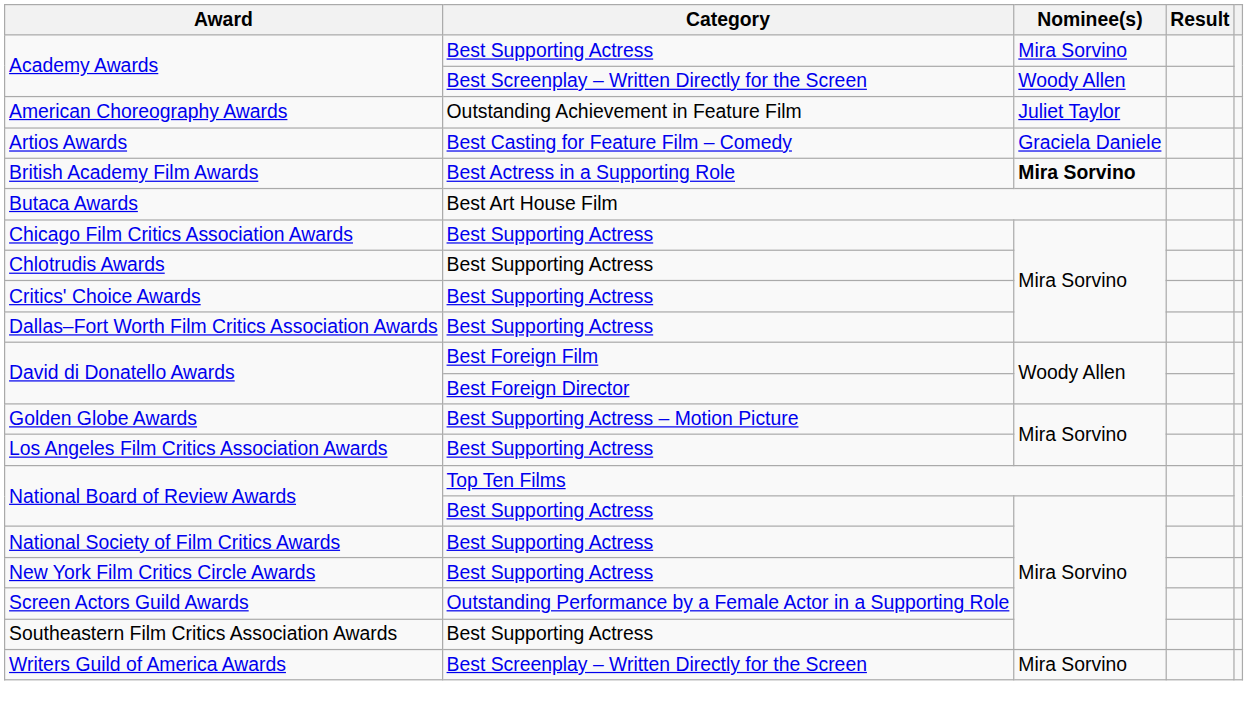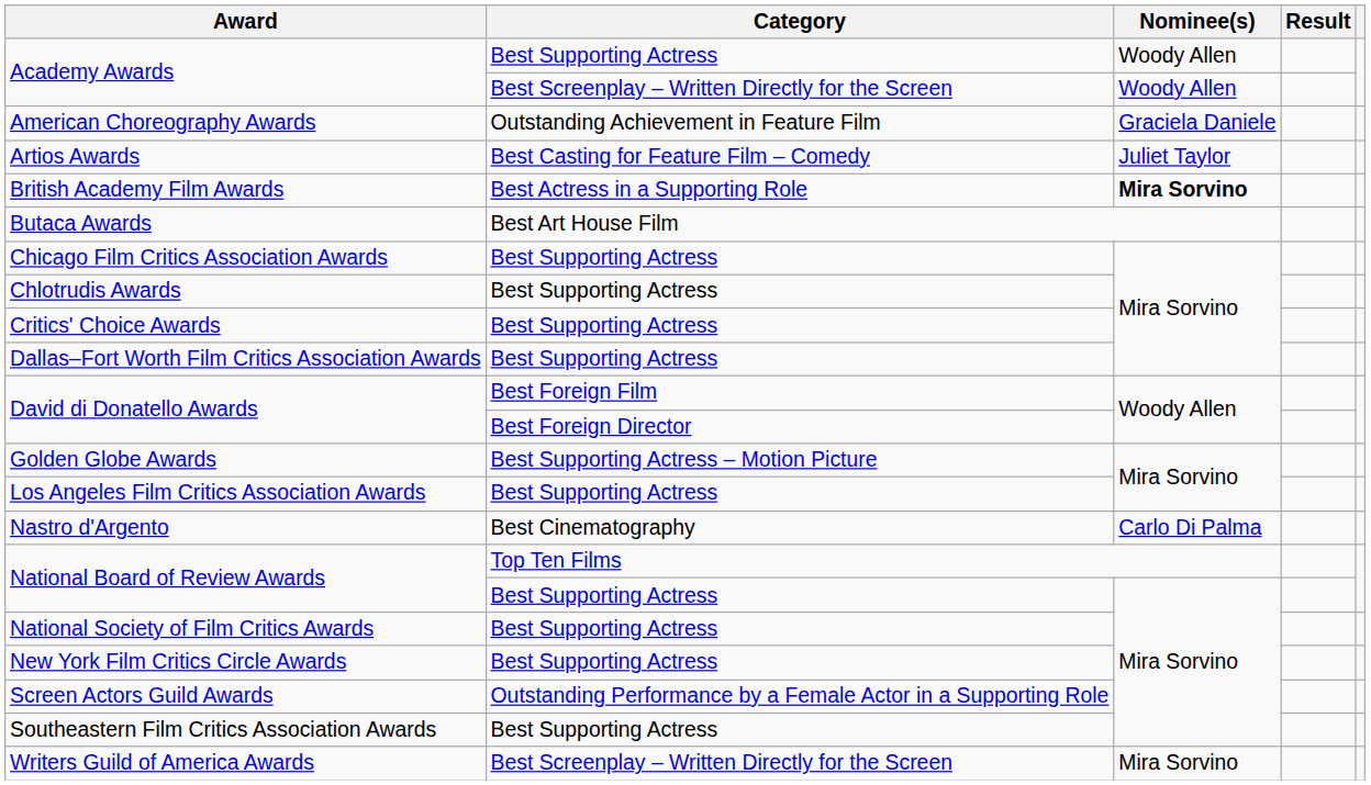 <table class="wikitable">
 <tr>
 <th>Award</th>
 <th>Category</th>
 <th>Nominee(s)</th>
 <th>Result</th>
 <th></th>
 </tr>
 <tr>
 <td rowspan="2"><a href='#'>Academy Awards</a></td>
 <td><a href='#'>Best Supporting Actress</a></td>
-<td><a href='#'>Mira Sorvino</a></td>
+<td>Woody Allen</td>
 <td></td>
 <td align="center" rowspan="2"></td>
 </tr>
 <tr>
 <td><a href='#'>Best Screenplay – Written Directly for the Screen</a></td>
 <td><a href='#'>Woody Allen</a></td>
 <td></td>
 </tr>
 <tr>
 <td><a href='#'>American Choreography Awards</a></td>
 <td>Outstanding Achievement in Feature Film</td>
-<td><a href='#'>Juliet Taylor</a></td>
+<td><a href='#'>Graciela Daniele</a></td>
 <td></td>
 <td align="center"></td>
 </tr>
 <tr>
 <td><a href='#'>Artios Awards</a></td>
 <td><a href='#'>Best Casting for Feature Film – Comedy</a></td>
-<td><a href='#'>Graciela Daniele</a></td>
+<td><a href='#'>Juliet Taylor</a></td>
 <td></td>
 <td align="center"></td>
 </tr>
 <tr>
 <td><a href='#'>British Academy Film Awards</a></td>
 <td><a href='#'>Best Actress in a Supporting Role</a></td>
 <td><strong>Mira Sorvino</strong></td>
 <td></td>
 <td align="center"></td>
 </tr>
 <tr>
 <td><a href='#'>Butaca Awards</a></td>
 <td colspan="2">Best Art House Film</td>
 <td></td>
 <td align="center"></td>
 </tr>
 <tr>
 <td><a href='#'>Chicago Film Critics Association Awards</a></td>
 <td><a href='#'>Best Supporting Actress</a></td>
 <td rowspan="4">Mira Sorvino</td>
 <td></td>
 <td align="center"></td>
 </tr>
 <tr>
 <td><a href='#'>Chlotrudis Awards</a></td>
 <td>Best Supporting Actress</td>
 <td></td>
 <td align="center"></td>
 </tr>
 <tr>
 <td><a href='#'>Critics' Choice Awards</a></td>
 <td><a href='#'>Best Supporting Actress</a></td>
 <td></td>
 <td align="center"></td>
 </tr>
 <tr>
 <td><a href='#'>Dallas–Fort Worth Film Critics Association Awards</a></td>
 <td><a href='#'>Best Supporting Actress</a></td>
 <td></td>
 <td align="center"></td>
 </tr>
 <tr>
 <td rowspan="2"><a href='#'>David di Donatello Awards</a></td>
 <td><a href='#'>Best Foreign Film</a></td>
 <td rowspan="2">Woody Allen</td>
 <td></td>
 <td align="center" rowspan="2"></td>
 </tr>
 <tr>
 <td><a href='#'>Best Foreign Director</a></td>
 <td></td>
 </tr>
 <tr>
 <td><a href='#'>Golden Globe Awards</a></td>
 <td><a href='#'>Best Supporting Actress – Motion Picture</a></td>
 <td rowspan="2">Mira Sorvino</td>
 <td></td>
 <td align="center"></td>
 </tr>
 <tr>
 <td><a href='#'>Los Angeles Film Critics Association Awards</a></td>
 <td><a href='#'>Best Supporting Actress</a></td>
 <td></td>
 <td align="center"></td>
 </tr>
 <tr>
+<td><a href='#'>Nastro d'Argento</a></td>
+<td>Best Cinematography</td>
+<td><a href='#'>Carlo Di Palma</a></td>
+<td></td>
+<td align="center"></td>
+</tr>
+<tr>
 <td rowspan="2"><a href='#'>National Board of Review Awards</a></td>
 <td colspan="2"><a href='#'>Top Ten Films</a></td>
 <td></td>
 <td align="center" rowspan="2"></td>
 </tr>
 <tr>
 <td><a href='#'>Best Supporting Actress</a></td>
 <td rowspan="5">Mira Sorvino</td>
 <td></td>
 </tr>
 <tr>
 <td><a href='#'>National Society of Film Critics Awards</a></td>
 <td><a href='#'>Best Supporting Actress</a></td>
 <td></td>
 <td align="center"></td>
 </tr>
 <tr>
 <td><a href='#'>New York Film Critics Circle Awards</a></td>
 <td><a href='#'>Best Supporting Actress</a></td>
 <td></td>
 <td align="center"></td>
 </tr>
 <tr>
 <td><a href='#'>Screen Actors Guild Awards</a></td>
 <td><a href='#'>Outstanding Performance by a Female Actor in a Supporting Role</a></td>
 <td></td>
 <td align="center"></td>
 </tr>
 <tr>
 <td>Southeastern Film Critics Association Awards</td>
 <td>Best Supporting Actress</td>
 <td></td>
 <td align="center"></td>
 </tr>
 <tr>
 <td><a href='#'>Writers Guild of America Awards</a></td>
 <td><a href='#'>Best Screenplay – Written Directly for the Screen</a></td>
 <td>Mira Sorvino</td>
 <td></td>
 <td align="center"></td>
 </tr>
 </table>
